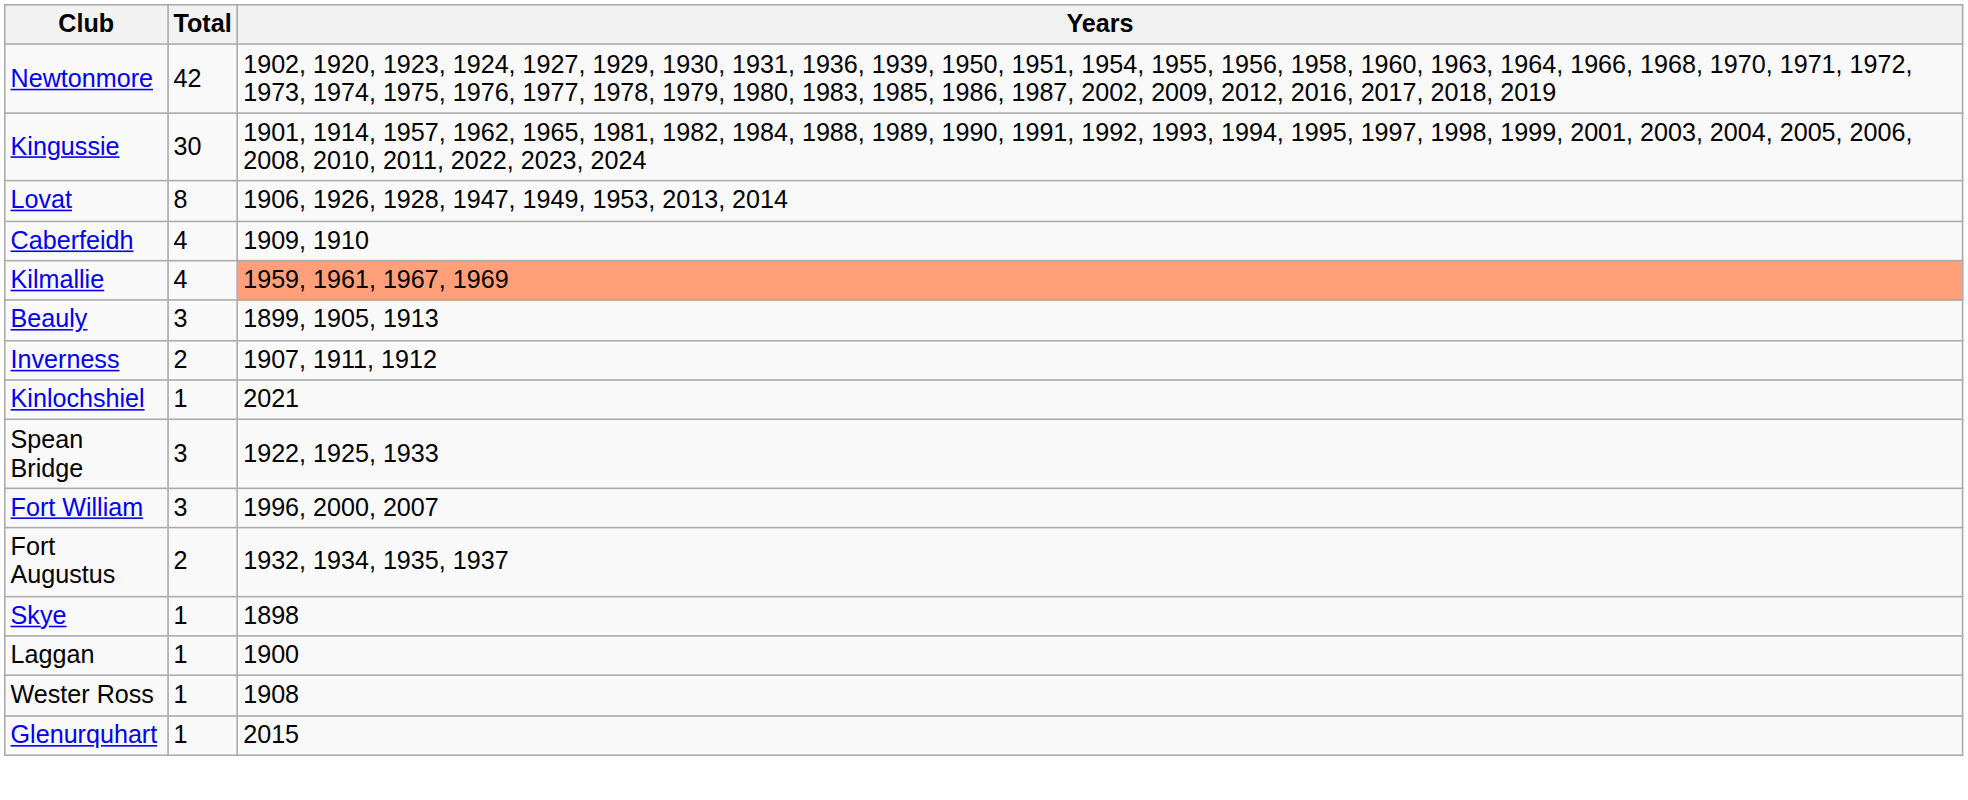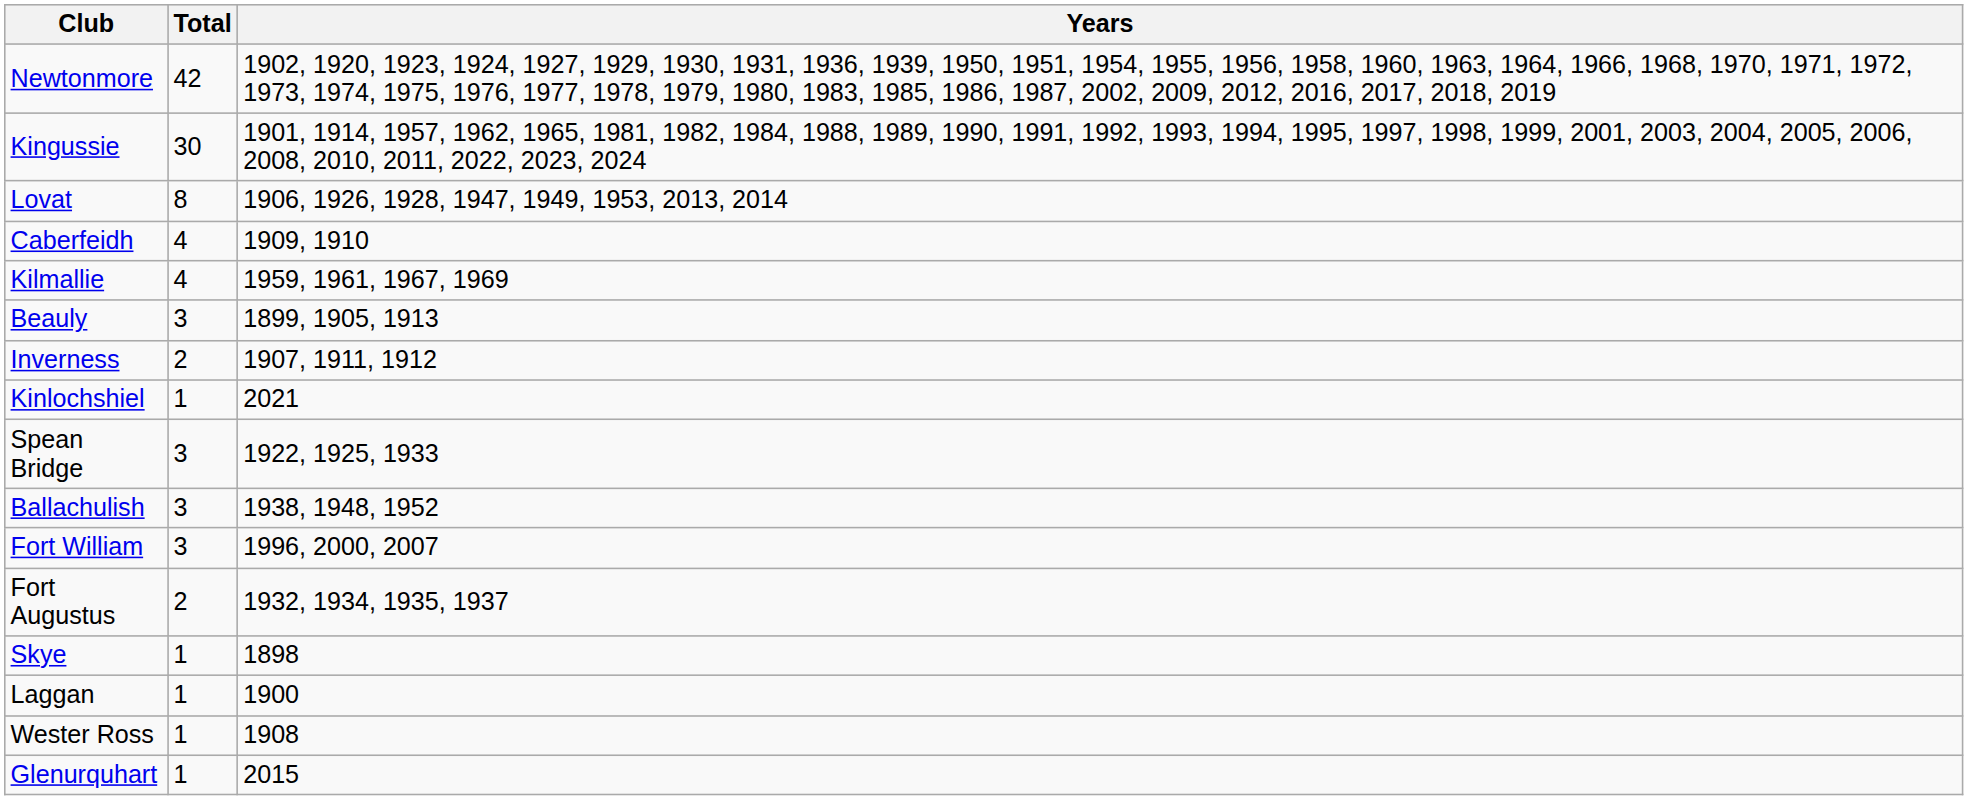 <table class="wikitable sortable">
 <tr>
 <th>Club</th>
 <th>Total</th>
 <th>Years</th>
 </tr>
 <tr>
 <td><a href='#'>Newtonmore</a></td>
 <td>42</td>
 <td>1902, 1920, 1923, 1924, 1927, 1929, 1930, 1931, 1936, 1939, 1950, 1951, 1954, 1955, 1956, 1958, 1960, 1963, 1964, 1966, 1968, 1970, 1971, 1972, 1973, 1974, 1975, 1976, 1977, 1978, 1979, 1980, 1983, 1985, 1986, 1987, 2002, 2009, 2012, 2016, 2017, 2018, 2019</td>
 </tr>
 <tr>
 <td><a href='#'>Kingussie</a></td>
 <td>30</td>
 <td>1901, 1914, 1957, 1962, 1965, 1981, 1982, 1984, 1988, 1989, 1990, 1991, 1992, 1993, 1994, 1995, 1997, 1998, 1999, 2001, 2003, 2004, 2005, 2006, 2008, 2010, 2011, 2022, 2023, 2024</td>
 </tr>
 <tr>
 <td><a href='#'>Lovat</a></td>
 <td>8</td>
 <td>1906, 1926, 1928, 1947, 1949, 1953, 2013, 2014</td>
 </tr>
 <tr>
 <td><a href='#'>Caberfeidh</a></td>
 <td>4</td>
 <td>1909, 1910</td>
 </tr>
 <tr>
 <td><a href='#'>Kilmallie</a></td>
 <td>4</td>
-<td style="background: lightsalmon;">1959, 1961, 1967, 1969</td>
+<td>1959, 1961, 1967, 1969</td>
 </tr>
 <tr>
 <td><a href='#'>Beauly</a></td>
 <td>3</td>
 <td>1899, 1905, 1913</td>
 </tr>
 <tr>
 <td><a href='#'>Inverness</a></td>
 <td>2</td>
 <td>1907, 1911, 1912</td>
 </tr>
 <tr>
 <td><a href='#'>Kinlochshiel</a></td>
 <td>1</td>
 <td>2021</td>
 </tr>
 <tr>
 <td>Spean Bridge</td>
 <td>3</td>
 <td>1922, 1925, 1933</td>
+</tr>
+<tr>
+<td><a href='#'>Ballachulish</a></td>
+<td>3</td>
+<td>1938, 1948, 1952</td>
 </tr>
 <tr>
 <td><a href='#'>Fort William</a></td>
 <td>3</td>
 <td>1996, 2000, 2007</td>
 </tr>
 <tr>
 <td>Fort Augustus</td>
 <td>2</td>
 <td>1932, 1934, 1935, 1937</td>
 </tr>
 <tr>
 <td><a href='#'>Skye</a></td>
 <td>1</td>
 <td>1898</td>
 </tr>
 <tr>
 <td>Laggan</td>
 <td>1</td>
 <td>1900</td>
 </tr>
 <tr>
 <td>Wester Ross</td>
 <td>1</td>
 <td>1908</td>
 </tr>
 <tr>
 <td><a href='#'>Glenurquhart</a></td>
 <td>1</td>
 <td>2015</td>
 </tr>
 </table>
